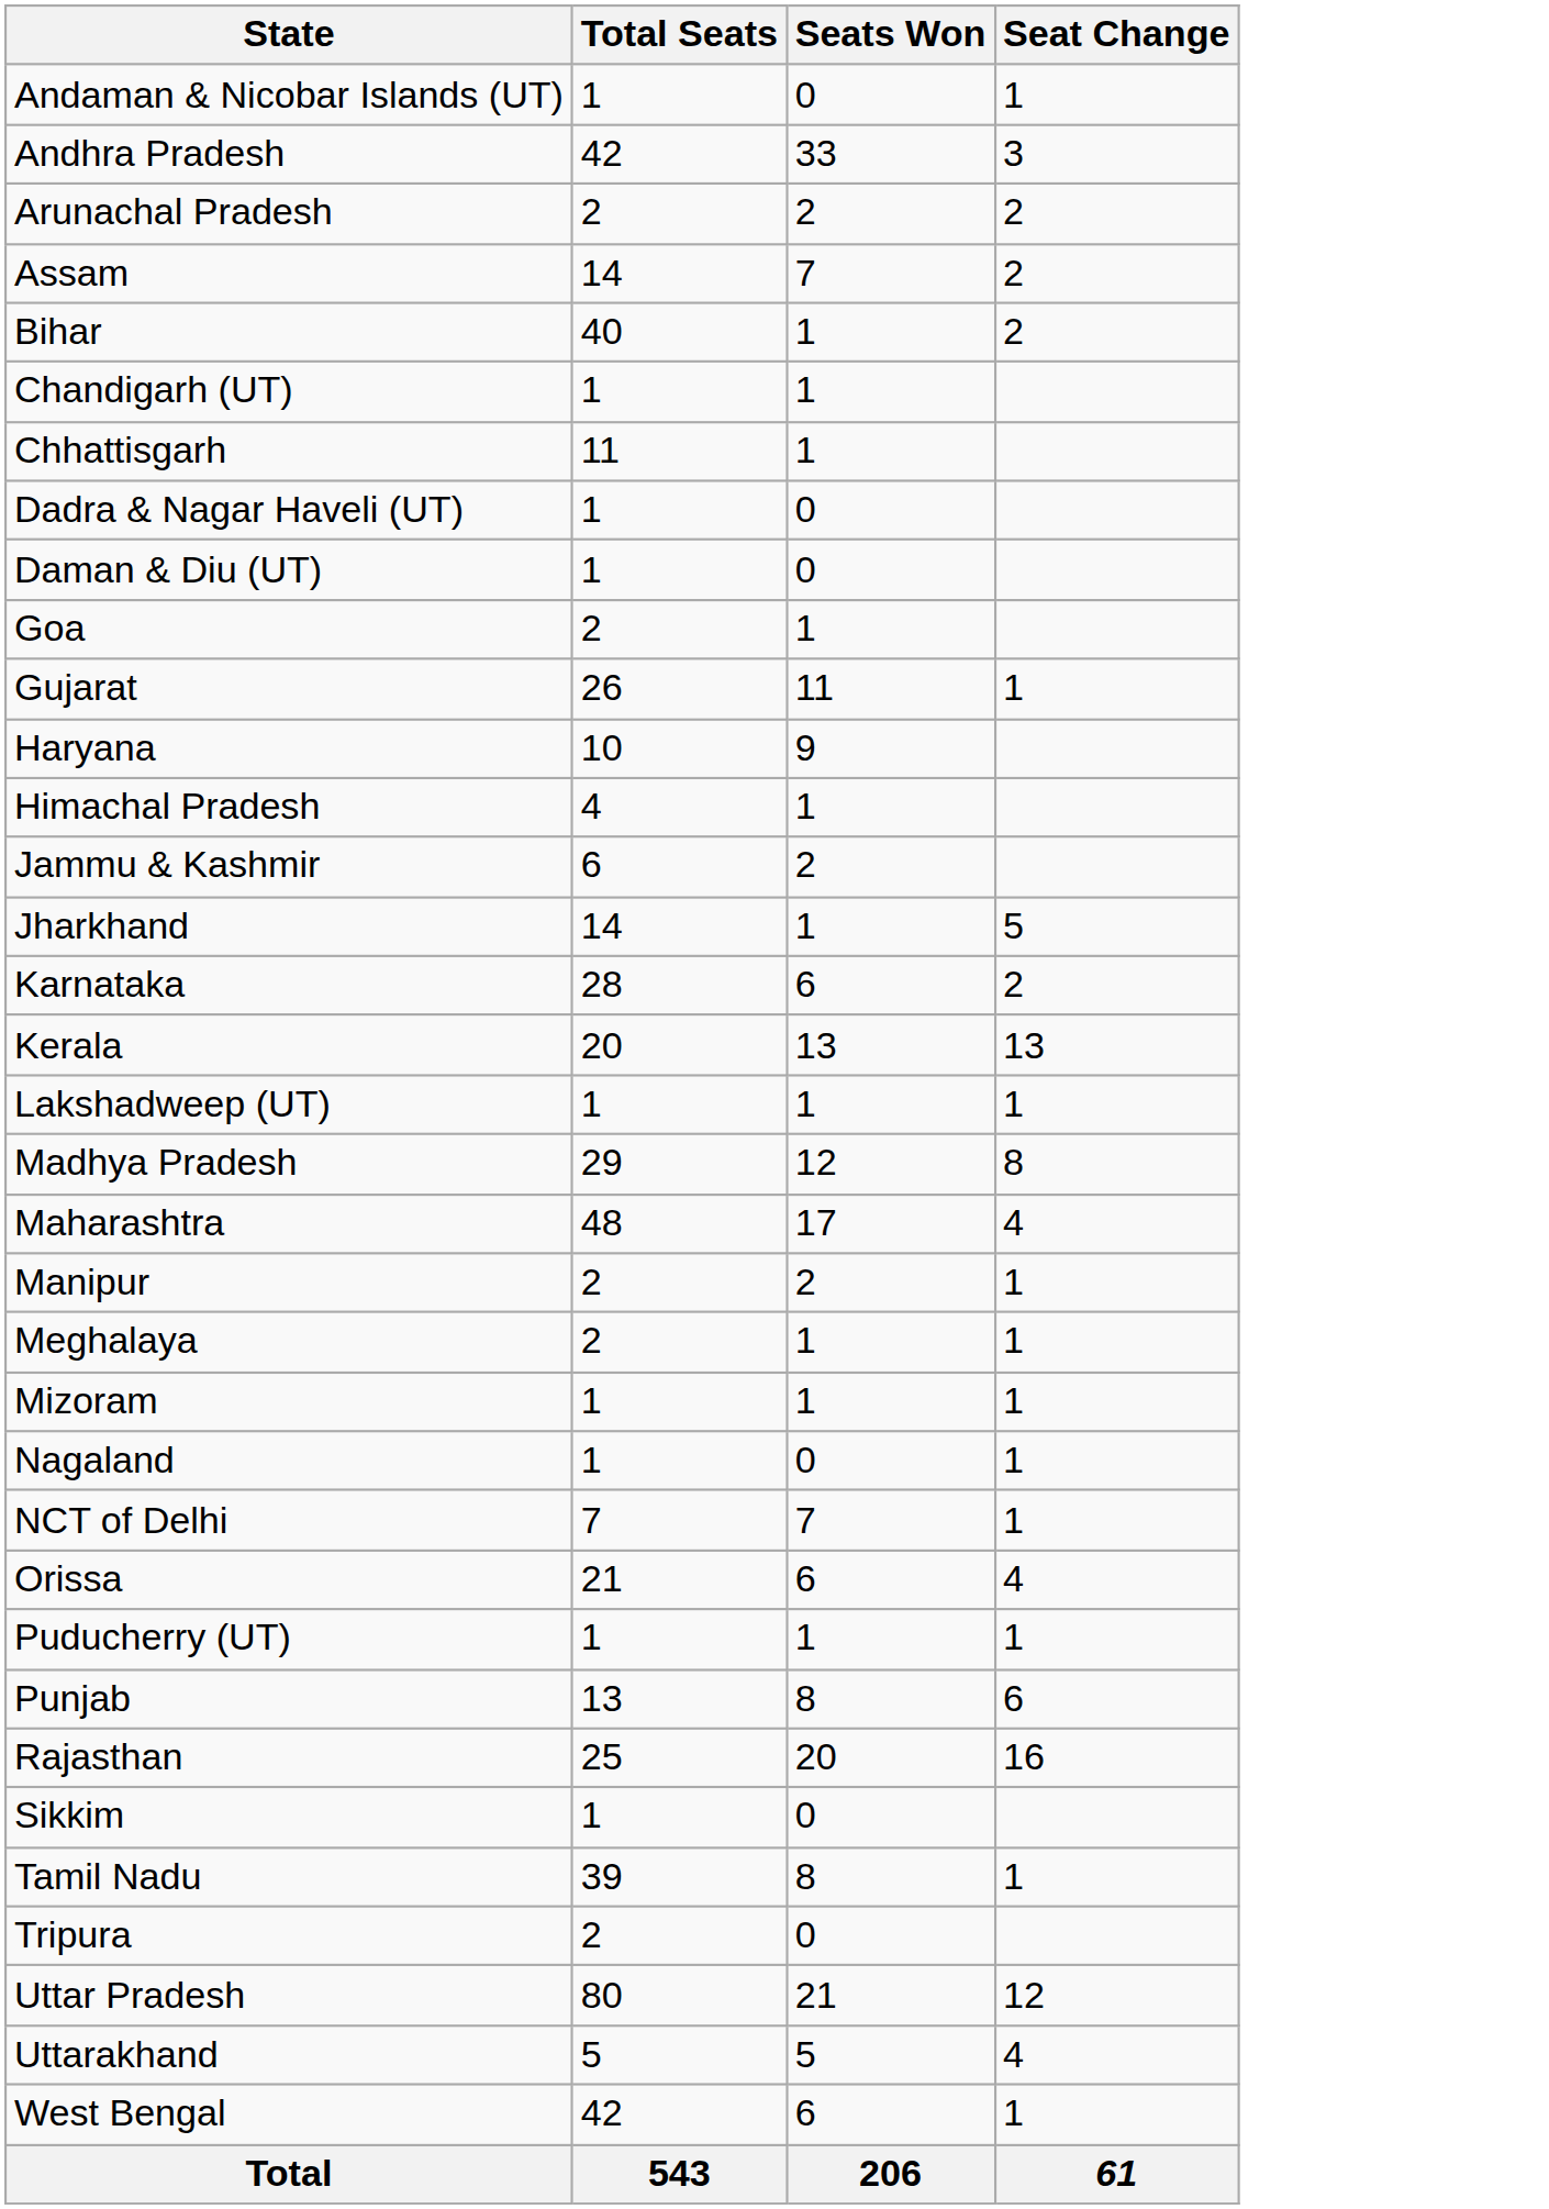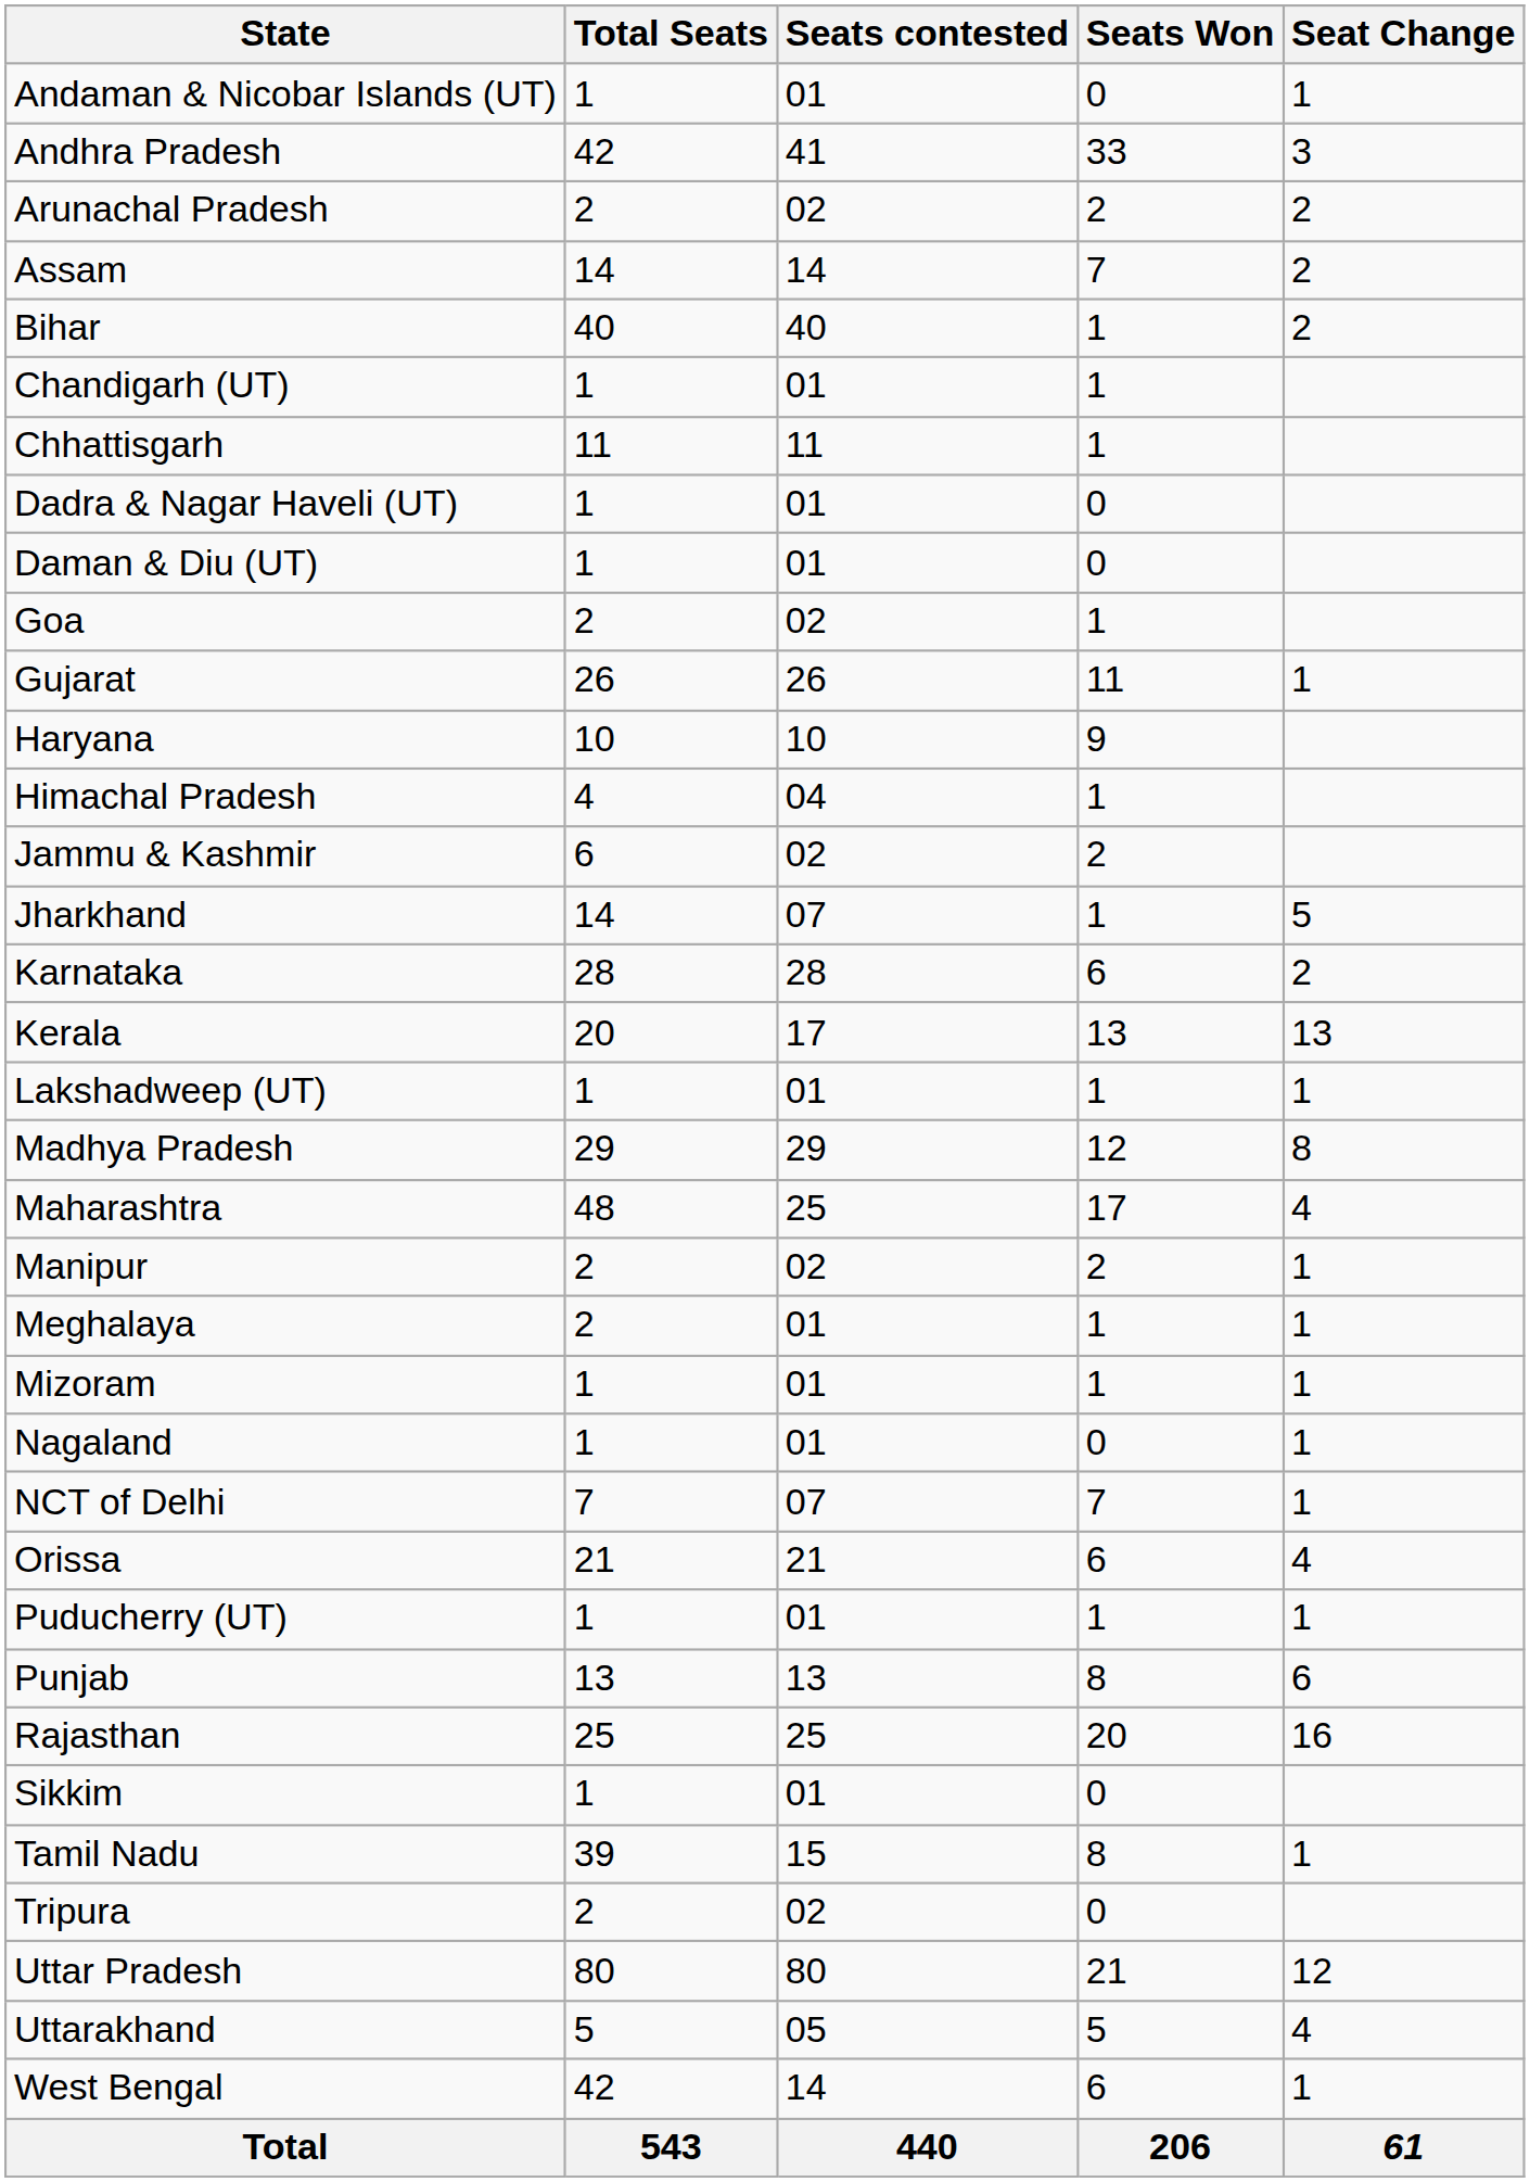 <table class="wikitable">
 <tr>
 <th>State</th>
 <th>Total Seats</th>
+<th>Seats contested</th>
 <th>Seats Won</th>
 <th>Seat Change</th>
 </tr>
 <tr>
 <td>Andaman & Nicobar Islands (UT)</td>
 <td>1</td>
+<td>01</td>
 <td>0</td>
 <td> 1</td>
 </tr>
 <tr>
 <td>Andhra Pradesh</td>
 <td>42</td>
+<td>41</td>
 <td>33</td>
 <td> 3</td>
 </tr>
 <tr>
 <td>Arunachal Pradesh</td>
 <td>2</td>
+<td>02</td>
 <td>2</td>
 <td> 2</td>
 </tr>
 <tr>
 <td>Assam</td>
+<td>14</td>
 <td>14</td>
 <td>7</td>
 <td> 2</td>
 </tr>
 <tr>
 <td>Bihar</td>
 <td>40</td>
+<td>40</td>
 <td>1</td>
 <td> 2</td>
 </tr>
 <tr>
 <td>Chandigarh (UT)</td>
 <td>1</td>
+<td>01</td>
 <td>1</td>
 <td></td>
 </tr>
 <tr>
 <td>Chhattisgarh</td>
+<td>11</td>
 <td>11</td>
 <td>1</td>
 <td></td>
 </tr>
 <tr>
 <td>Dadra & Nagar Haveli (UT)</td>
 <td>1</td>
+<td>01</td>
 <td>0</td>
 <td></td>
 </tr>
 <tr>
 <td>Daman & Diu (UT)</td>
 <td>1</td>
+<td>01</td>
 <td>0</td>
 <td></td>
 </tr>
 <tr>
 <td>Goa</td>
 <td>2</td>
+<td>02</td>
 <td>1</td>
 <td></td>
 </tr>
 <tr>
 <td>Gujarat</td>
+<td>26</td>
 <td>26</td>
 <td>11</td>
 <td> 1</td>
 </tr>
 <tr>
 <td>Haryana</td>
 <td>10</td>
+<td>10</td>
 <td>9</td>
 <td></td>
 </tr>
 <tr>
 <td>Himachal Pradesh</td>
 <td>4</td>
+<td>04</td>
 <td>1</td>
 <td></td>
 </tr>
 <tr>
 <td>Jammu & Kashmir</td>
 <td>6</td>
+<td>02</td>
 <td>2</td>
 <td></td>
 </tr>
 <tr>
 <td>Jharkhand</td>
 <td>14</td>
+<td>07</td>
 <td>1</td>
 <td> 5</td>
 </tr>
 <tr>
 <td>Karnataka</td>
+<td>28</td>
 <td>28</td>
 <td>6</td>
 <td> 2</td>
 </tr>
 <tr>
 <td>Kerala</td>
 <td>20</td>
+<td>17</td>
 <td>13</td>
 <td> 13</td>
 </tr>
 <tr>
 <td>Lakshadweep (UT)</td>
 <td>1</td>
+<td>01</td>
 <td>1</td>
 <td> 1</td>
 </tr>
 <tr>
 <td>Madhya Pradesh</td>
+<td>29</td>
 <td>29</td>
 <td>12</td>
 <td> 8</td>
 </tr>
 <tr>
 <td>Maharashtra</td>
 <td>48</td>
+<td>25</td>
 <td>17</td>
 <td> 4</td>
 </tr>
 <tr>
 <td>Manipur</td>
 <td>2</td>
+<td>02</td>
 <td>2</td>
 <td> 1</td>
 </tr>
 <tr>
 <td>Meghalaya</td>
 <td>2</td>
+<td>01</td>
 <td>1</td>
 <td> 1</td>
 </tr>
 <tr>
 <td>Mizoram</td>
 <td>1</td>
+<td>01</td>
 <td>1</td>
 <td> 1</td>
 </tr>
 <tr>
 <td>Nagaland</td>
 <td>1</td>
+<td>01</td>
 <td>0</td>
 <td> 1</td>
 </tr>
 <tr>
 <td>NCT of Delhi</td>
 <td>7</td>
+<td>07</td>
 <td>7</td>
 <td> 1</td>
 </tr>
 <tr>
 <td>Orissa</td>
+<td>21</td>
 <td>21</td>
 <td>6</td>
 <td> 4</td>
 </tr>
 <tr>
 <td>Puducherry (UT)</td>
 <td>1</td>
+<td>01</td>
 <td>1</td>
 <td> 1</td>
 </tr>
 <tr>
 <td>Punjab</td>
+<td>13</td>
 <td>13</td>
 <td>8</td>
 <td> 6</td>
 </tr>
 <tr>
 <td>Rajasthan</td>
 <td>25</td>
+<td>25</td>
 <td>20</td>
 <td> 16</td>
 </tr>
 <tr>
 <td>Sikkim</td>
 <td>1</td>
+<td>01</td>
 <td>0</td>
 <td></td>
 </tr>
 <tr>
 <td>Tamil Nadu</td>
 <td>39</td>
+<td>15</td>
 <td>8</td>
 <td> 1</td>
 </tr>
 <tr>
 <td>Tripura</td>
 <td>2</td>
+<td>02</td>
 <td>0</td>
 <td></td>
 </tr>
 <tr>
 <td>Uttar Pradesh</td>
+<td>80</td>
 <td>80</td>
 <td>21</td>
 <td> 12</td>
 </tr>
 <tr>
 <td>Uttarakhand</td>
 <td>5</td>
+<td>05</td>
 <td>5</td>
 <td> 4</td>
 </tr>
 <tr>
 <td>West Bengal</td>
 <td>42</td>
+<td>14</td>
 <td>6</td>
 <td> 1</td>
 </tr>
 <tr>
 <th>Total</th>
 <th>543</th>
+<th>440</th>
 <th>206</th>
 <th><em> 61</em></th>
 </tr>
 </table>
